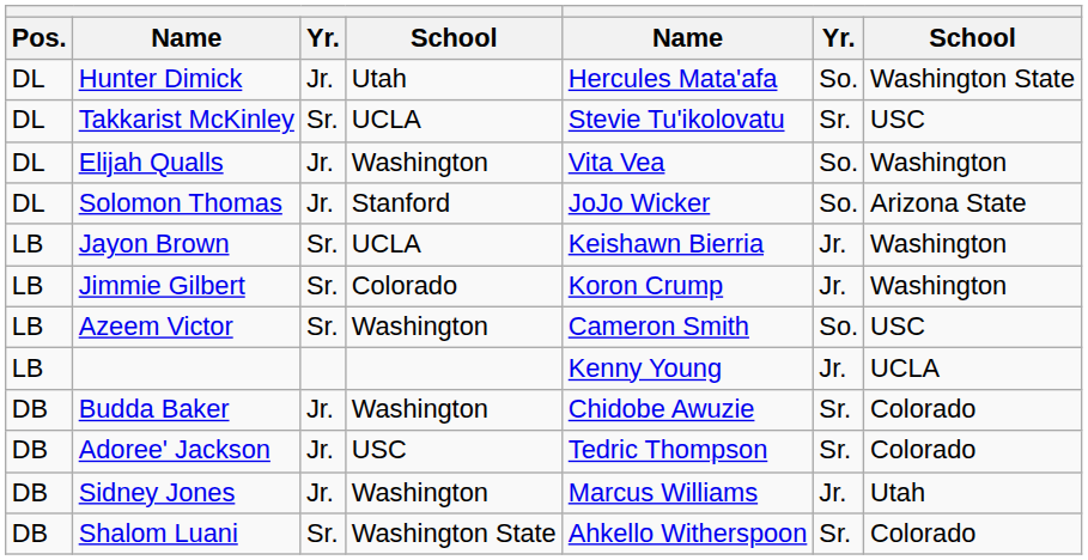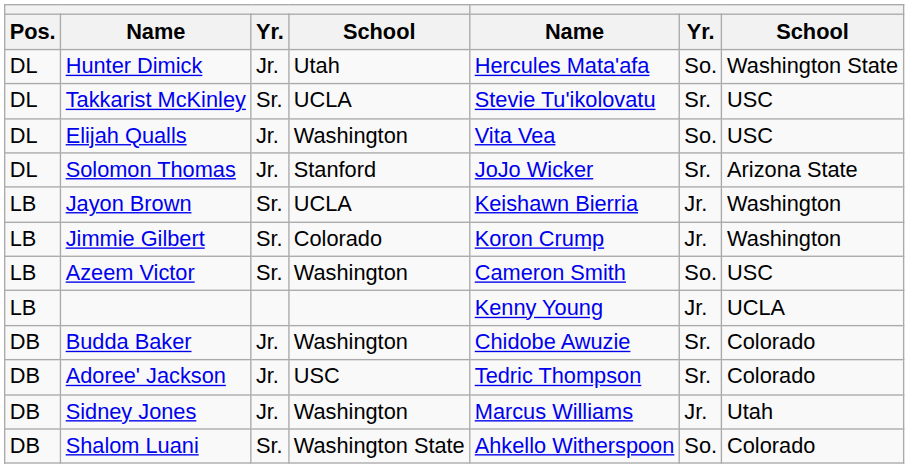 <table class="wikitable">
 <tr>
 <th colspan="4"></th>
 <th colspan="4"></th>
 </tr>
 <tr>
 <th>Pos.</th>
 <th>Name</th>
 <th>Yr.</th>
 <th>School</th>
 <th>Name</th>
 <th>Yr.</th>
 <th>School</th>
 </tr>
 <tr>
 <td>DL</td>
 <td><a href='#'>Hunter Dimick</a></td>
 <td>Jr.</td>
 <td>Utah</td>
 <td><a href='#'>Hercules Mata'afa</a></td>
 <td>So.</td>
 <td>Washington State</td>
 </tr>
 <tr>
 <td>DL</td>
 <td><a href='#'>Takkarist McKinley</a></td>
 <td>Sr.</td>
 <td>UCLA</td>
 <td><a href='#'>Stevie Tu'ikolovatu</a></td>
 <td>Sr.</td>
 <td>USC</td>
 </tr>
 <tr>
 <td>DL</td>
 <td><a href='#'>Elijah Qualls</a></td>
 <td>Jr.</td>
 <td>Washington</td>
 <td><a href='#'>Vita Vea</a></td>
 <td>So.</td>
-<td>Washington</td>
+<td>USC</td>
 </tr>
 <tr>
 <td>DL</td>
 <td><a href='#'>Solomon Thomas</a></td>
 <td>Jr.</td>
 <td>Stanford</td>
 <td><a href='#'>JoJo Wicker</a></td>
-<td>So.</td>
+<td>Sr.</td>
 <td>Arizona State</td>
 </tr>
 <tr>
 <td>LB</td>
 <td><a href='#'>Jayon Brown</a></td>
 <td>Sr.</td>
 <td>UCLA</td>
 <td><a href='#'>Keishawn Bierria</a></td>
 <td>Jr.</td>
 <td>Washington</td>
 </tr>
 <tr>
 <td>LB</td>
 <td><a href='#'>Jimmie Gilbert</a></td>
 <td>Sr.</td>
 <td>Colorado</td>
 <td><a href='#'>Koron Crump</a></td>
 <td>Jr.</td>
 <td>Washington</td>
 </tr>
 <tr>
 <td>LB</td>
 <td><a href='#'>Azeem Victor</a></td>
 <td>Sr.</td>
 <td>Washington</td>
 <td><a href='#'>Cameron Smith</a></td>
 <td>So.</td>
 <td>USC</td>
 </tr>
 <tr>
 <td>LB</td>
 <td></td>
 <td></td>
 <td></td>
 <td><a href='#'>Kenny Young</a></td>
 <td>Jr.</td>
 <td>UCLA</td>
 </tr>
 <tr>
 <td>DB</td>
 <td><a href='#'>Budda Baker</a></td>
 <td>Jr.</td>
 <td>Washington</td>
 <td><a href='#'>Chidobe Awuzie</a></td>
 <td>Sr.</td>
 <td>Colorado</td>
 </tr>
 <tr>
 <td>DB</td>
 <td><a href='#'>Adoree' Jackson</a></td>
 <td>Jr.</td>
 <td>USC</td>
 <td><a href='#'>Tedric Thompson</a></td>
 <td>Sr.</td>
 <td>Colorado</td>
 </tr>
 <tr>
 <td>DB</td>
 <td><a href='#'>Sidney Jones</a></td>
 <td>Jr.</td>
 <td>Washington</td>
 <td><a href='#'>Marcus Williams</a></td>
 <td>Jr.</td>
 <td>Utah</td>
 </tr>
 <tr>
 <td>DB</td>
 <td><a href='#'>Shalom Luani</a></td>
 <td>Sr.</td>
 <td>Washington State</td>
 <td><a href='#'>Ahkello Witherspoon</a></td>
-<td>Sr.</td>
+<td>So.</td>
 <td>Colorado</td>
 </tr>
 </table>
